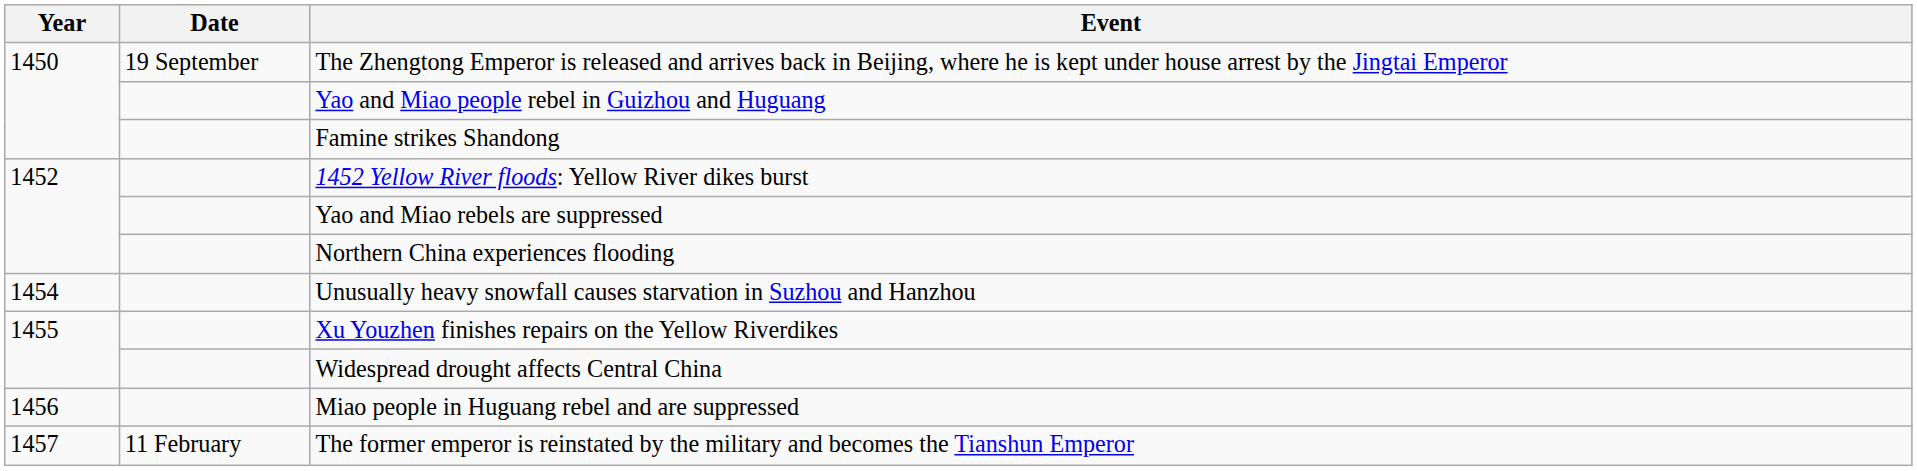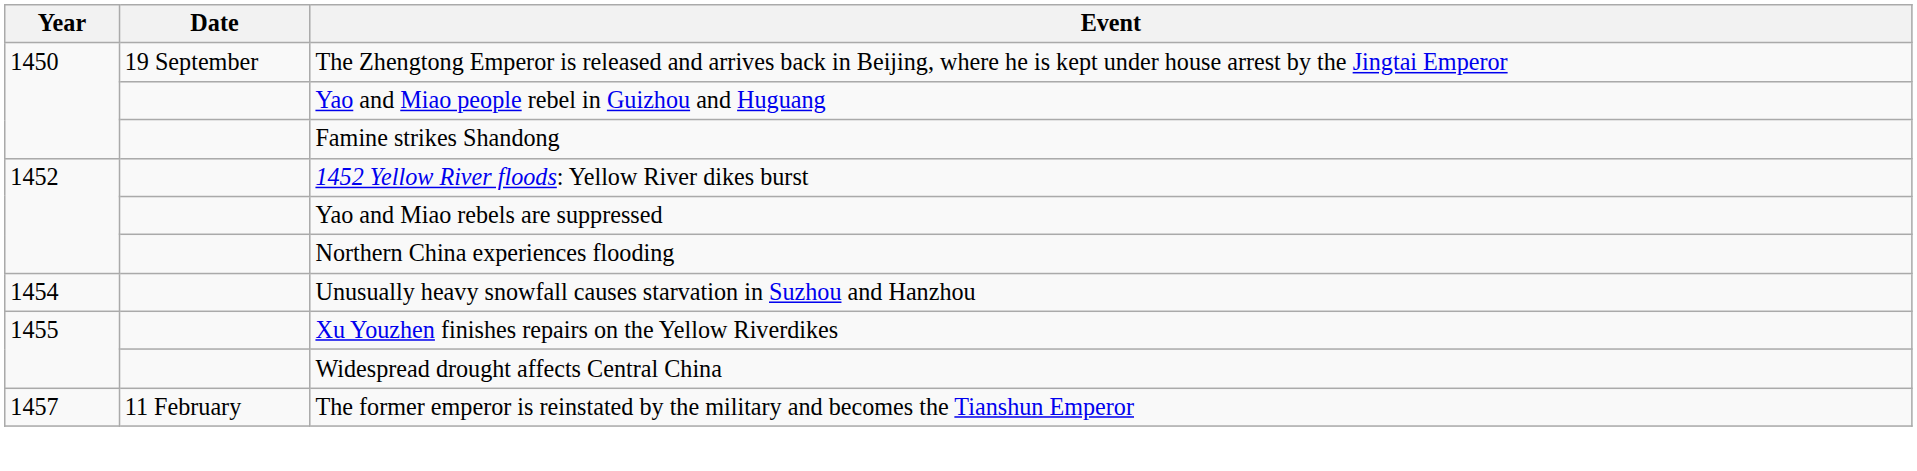 <table class="wikitable" width="100%">
 <tr>
 <th style="width:6%">Year</th>
 <th style="width:10%">Date</th>
 <th>Event</th>
 </tr>
 <tr>
 <td rowspan="3" valign="top">1450</td>
 <td>19 September</td>
 <td>The Zhengtong Emperor is released and arrives back in Beijing, where he is kept under house arrest by the <a href='#'>Jingtai Emperor</a></td>
 </tr>
 <tr>
 <td></td>
 <td><a href='#'>Yao</a> and <a href='#'>Miao people</a> rebel in <a href='#'>Guizhou</a> and <a href='#'>Huguang</a></td>
 </tr>
 <tr>
 <td></td>
 <td>Famine strikes Shandong</td>
 </tr>
 <tr>
 <td rowspan="3" valign="top">1452</td>
 <td></td>
 <td><em><a href='#'>1452 Yellow River floods</a></em>: Yellow River dikes burst</td>
 </tr>
 <tr>
 <td></td>
 <td>Yao and Miao rebels are suppressed</td>
 </tr>
 <tr>
 <td></td>
 <td>Northern China experiences flooding</td>
 </tr>
 <tr>
 <td>1454</td>
 <td></td>
 <td>Unusually heavy snowfall causes starvation in <a href='#'>Suzhou</a> and Hanzhou</td>
 </tr>
 <tr>
 <td rowspan="2" valign="top">1455</td>
 <td></td>
 <td><a href='#'>Xu Youzhen</a> finishes repairs on the Yellow Riverdikes</td>
 </tr>
 <tr>
 <td></td>
 <td>Widespread drought affects Central China</td>
 </tr>
 <tr>
-<td>1456</td>
-<td></td>
-<td>Miao people in Huguang rebel and are suppressed</td>
-</tr>
-<tr>
 <td>1457</td>
 <td>11 February</td>
 <td>The former emperor is reinstated by the military and becomes the <a href='#'>Tianshun Emperor</a></td>
 </tr>
 </table>
